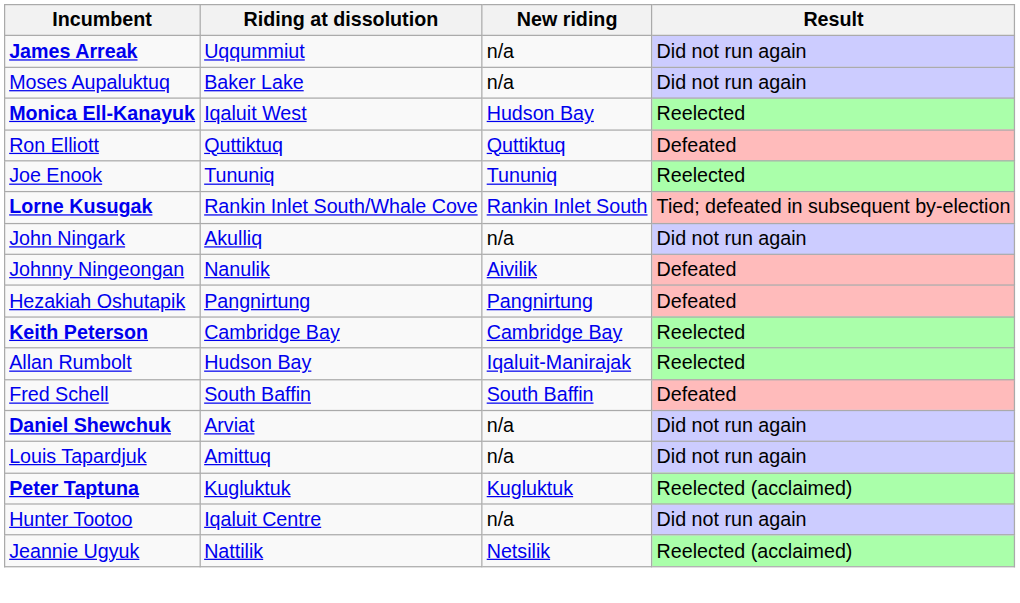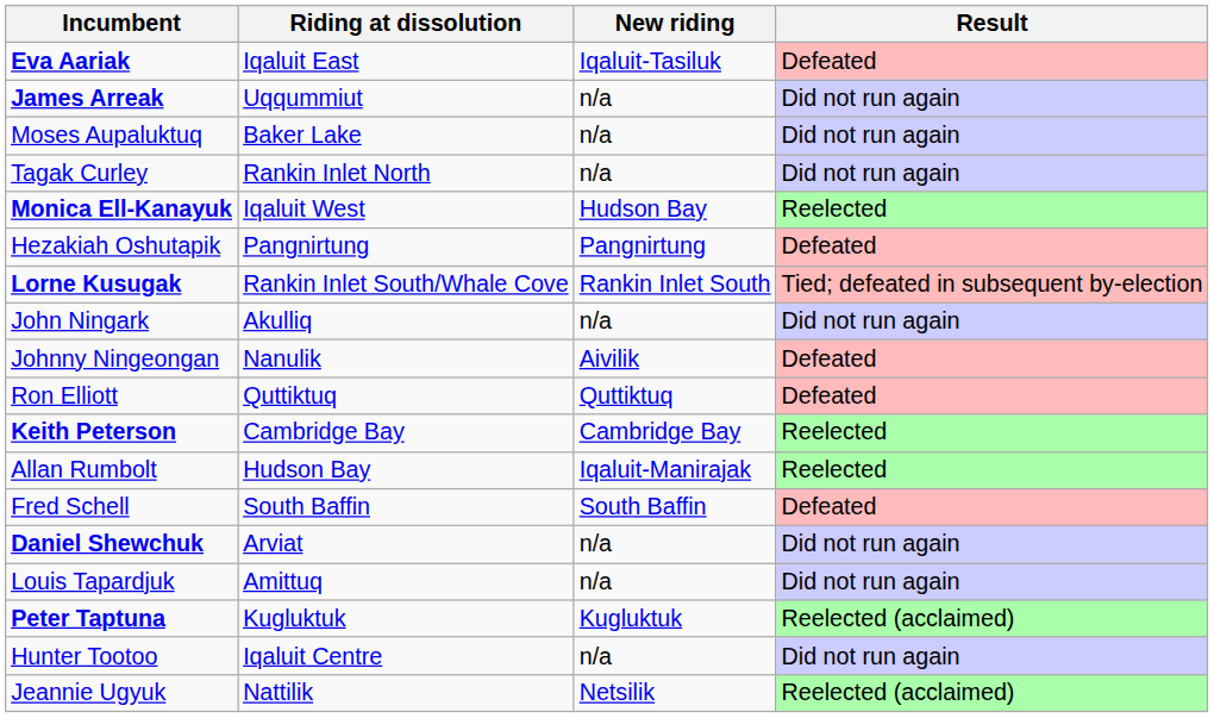 <table class=wikitable>
 <tr>
 <th>Incumbent</th>
 <th>Riding at dissolution</th>
 <th>New riding</th>
 <th>Result</th>
+</tr>
+<tr>
+<td><strong><a href='#'>Eva Aariak</a></strong></td>
+<td><a href='#'>Iqaluit East</a></td>
+<td><a href='#'>Iqaluit-Tasiluk</a></td>
+<td bgcolor="#FFBBBB">Defeated</td>
 </tr>
 <tr>
 <td><strong><a href='#'>James Arreak</a></strong></td>
 <td><a href='#'>Uqqummiut</a></td>
 <td>n/a</td>
 <td bgcolor="#CCCCFF">Did not run again</td>
 </tr>
 <tr>
 <td><a href='#'>Moses Aupaluktuq</a></td>
 <td><a href='#'>Baker Lake</a></td>
 <td>n/a</td>
 <td bgcolor="#CCCCFF">Did not run again</td>
 </tr>
 <tr>
+<td><a href='#'>Tagak Curley</a></td>
+<td><a href='#'>Rankin Inlet North</a></td>
+<td>n/a</td>
+<td bgcolor="#CCCCFF">Did not run again</td>
+</tr>
+<tr>
 <td><strong><a href='#'>Monica Ell-Kanayuk</a></strong></td>
 <td><a href='#'>Iqaluit West</a></td>
 <td><a href='#'>Hudson Bay</a></td>
 <td bgcolor="#AAFFAA">Reelected</td>
 </tr>
 <tr>
-<td><a href='#'>Ron Elliott</a></td>
-<td><a href='#'>Quttiktuq</a></td>
-<td><a href='#'>Quttiktuq</a></td>
+<td><a href='#'>Hezakiah Oshutapik</a></td>
+<td><a href='#'>Pangnirtung</a></td>
+<td><a href='#'>Pangnirtung</a></td>
 <td bgcolor="#FFBBBB">Defeated</td>
-</tr>
-<tr>
-<td><a href='#'>Joe Enook</a></td>
-<td><a href='#'>Tununiq</a></td>
-<td><a href='#'>Tununiq</a></td>
-<td bgcolor="#AAFFAA">Reelected</td>
 </tr>
 <tr>
 <td><strong><a href='#'>Lorne Kusugak</a></strong></td>
 <td><a href='#'>Rankin Inlet South/Whale Cove</a></td>
 <td><a href='#'>Rankin Inlet South</a></td>
 <td bgcolor="#FFBBBB">Tied; defeated in subsequent by-election</td>
 </tr>
 <tr>
 <td><a href='#'>John Ningark</a></td>
 <td><a href='#'>Akulliq</a></td>
 <td>n/a</td>
 <td bgcolor="#CCCCFF">Did not run again</td>
 </tr>
 <tr>
 <td><a href='#'>Johnny Ningeongan</a></td>
 <td><a href='#'>Nanulik</a></td>
 <td><a href='#'>Aivilik</a></td>
 <td bgcolor="#FFBBBB">Defeated</td>
 </tr>
 <tr>
-<td><a href='#'>Hezakiah Oshutapik</a></td>
-<td><a href='#'>Pangnirtung</a></td>
-<td><a href='#'>Pangnirtung</a></td>
+<td><a href='#'>Ron Elliott</a></td>
+<td><a href='#'>Quttiktuq</a></td>
+<td><a href='#'>Quttiktuq</a></td>
 <td bgcolor="#FFBBBB">Defeated</td>
 </tr>
 <tr>
 <td><strong><a href='#'>Keith Peterson</a></strong></td>
 <td><a href='#'>Cambridge Bay</a></td>
 <td><a href='#'>Cambridge Bay</a></td>
 <td bgcolor="#AAFFAA">Reelected</td>
 </tr>
 <tr>
 <td><a href='#'>Allan Rumbolt</a></td>
 <td><a href='#'>Hudson Bay</a></td>
 <td><a href='#'>Iqaluit-Manirajak</a></td>
 <td bgcolor="#AAFFAA">Reelected</td>
 </tr>
 <tr>
 <td><a href='#'>Fred Schell</a></td>
 <td><a href='#'>South Baffin</a></td>
 <td><a href='#'>South Baffin</a></td>
 <td bgcolor="#FFBBBB">Defeated</td>
 </tr>
 <tr>
 <td><strong><a href='#'>Daniel Shewchuk</a></strong></td>
 <td><a href='#'>Arviat</a></td>
 <td>n/a</td>
 <td bgcolor="#CCCCFF">Did not run again</td>
 </tr>
 <tr>
 <td><a href='#'>Louis Tapardjuk</a></td>
 <td><a href='#'>Amittuq</a></td>
 <td>n/a</td>
 <td bgcolor="#CCCCFF">Did not run again</td>
 </tr>
 <tr>
 <td><strong><a href='#'>Peter Taptuna</a></strong></td>
 <td><a href='#'>Kugluktuk</a></td>
 <td><a href='#'>Kugluktuk</a></td>
 <td bgcolor="#AAFFAA">Reelected (acclaimed)</td>
 </tr>
 <tr>
 <td><a href='#'>Hunter Tootoo</a></td>
 <td><a href='#'>Iqaluit Centre</a></td>
 <td>n/a</td>
 <td bgcolor="#CCCCFF">Did not run again</td>
 </tr>
 <tr>
 <td><a href='#'>Jeannie Ugyuk</a></td>
 <td><a href='#'>Nattilik</a></td>
 <td><a href='#'>Netsilik</a></td>
 <td bgcolor="#AAFFAA">Reelected (acclaimed)</td>
 </tr>
 </table>
